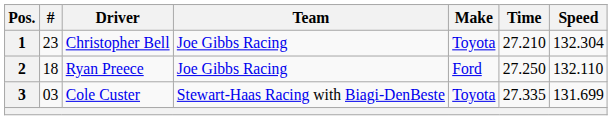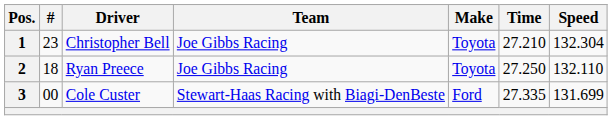 <table class="wikitable" style="font-size:95%">
 <tr>
 <th>Pos.</th>
 <th>#</th>
 <th>Driver</th>
 <th>Team</th>
 <th>Make</th>
 <th>Time</th>
 <th>Speed</th>
 </tr>
 <tr>
 <th>1</th>
 <td>23</td>
 <td><a href='#'>Christopher Bell</a></td>
 <td><a href='#'>Joe Gibbs Racing</a></td>
 <td><a href='#'>Toyota</a></td>
 <td>27.210</td>
 <td>132.304</td>
 </tr>
 <tr>
 <th>2</th>
 <td>18</td>
 <td><a href='#'>Ryan Preece</a></td>
 <td><a href='#'>Joe Gibbs Racing</a></td>
-<td><a href='#'>Ford</a></td>
+<td><a href='#'>Toyota</a></td>
 <td>27.250</td>
 <td>132.110</td>
 </tr>
 <tr>
 <th>3</th>
-<td>03</td>
+<td>00</td>
 <td><a href='#'>Cole Custer</a></td>
 <td><a href='#'>Stewart-Haas Racing</a> with <a href='#'>Biagi-DenBeste</a></td>
-<td><a href='#'>Toyota</a></td>
+<td><a href='#'>Ford</a></td>
 <td>27.335</td>
 <td>131.699</td>
 </tr>
 <tr>
 <th colspan="7"></th>
 </tr>
 </table>
